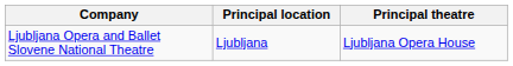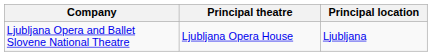 <table class="wikitable">
 <tr>
 <th width=250>Company</th>
+<th width=200>Principal theatre</th>
 <th width=150>Principal location</th>
-<th width=200>Principal theatre</th>
 </tr>
 <tr>
 <td><a href='#'>Ljubljana Opera and Ballet Slovene National Theatre</a></td>
+<td><a href='#'>Ljubljana Opera House</a></td>
 <td><a href='#'>Ljubljana</a></td>
-<td><a href='#'>Ljubljana Opera House</a></td>
 </tr>
 </table>
